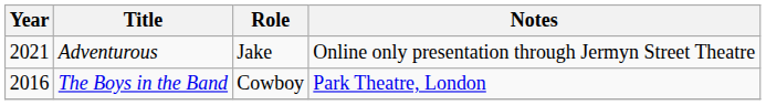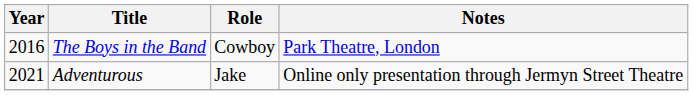 <table class="wikitable unsortable">
 <tr>
 <th>Year</th>
 <th>Title</th>
 <th>Role</th>
 <th>Notes</th>
 </tr>
 <tr>
+<td>2016</td>
+<td><em><a href='#'>The Boys in the Band</a></em></td>
+<td>Cowboy</td>
+<td><a href='#'>Park Theatre, London</a></td>
+</tr>
+<tr>
 <td>2021</td>
 <td><em>Adventurous</em></td>
 <td>Jake</td>
 <td>Online only presentation through Jermyn Street Theatre</td>
 </tr>
 <tr>
-<td>2016</td>
-<td><em><a href='#'>The Boys in the Band</a></em></td>
-<td>Cowboy</td>
-<td><a href='#'>Park Theatre, London</a></td>
-</tr>
-<tr>
 </tr>
 </table>
